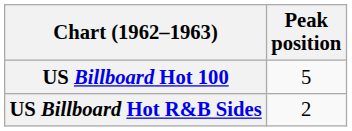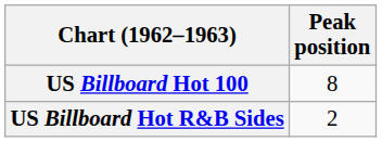 <table class="wikitable plainrowheaders">
 <tr>
 <th scope="col">Chart (1962–1963)</th>
 <th scope="col">Peak<br>position</th>
 </tr>
 <tr>
 <th scope="row">US <a href='#'><em>Billboard</em> Hot 100</a></th>
-<td style="text-align:center;">5</td>
+<td style="text-align:center;">8</td>
 </tr>
 <tr>
 <th scope="row">US <em>Billboard</em> <a href='#'>Hot R&B Sides</a></th>
 <td style="text-align:center;">2</td>
 </tr>
 </table>
